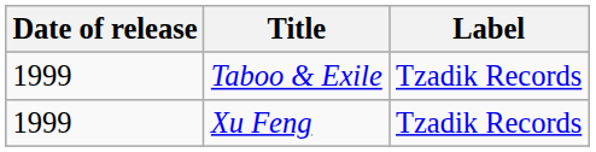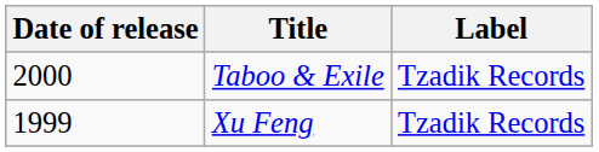 <table class="wikitable">
 <tr>
 <th>Date of release</th>
 <th>Title</th>
 <th>Label</th>
 </tr>
 <tr>
-<td>1999</td>
+<td>2000</td>
 <td><em><a href='#'>Taboo & Exile</a></em></td>
 <td><a href='#'>Tzadik Records</a></td>
 </tr>
 <tr>
 <td>1999</td>
 <td><em><a href='#'>Xu Feng</a></em></td>
 <td><a href='#'>Tzadik Records</a></td>
 </tr>
 </table>
